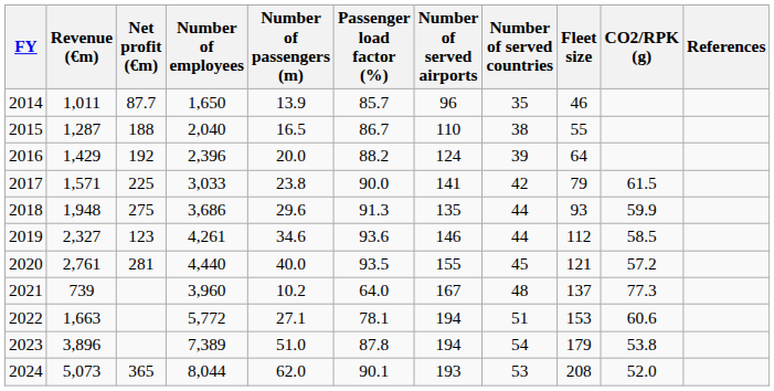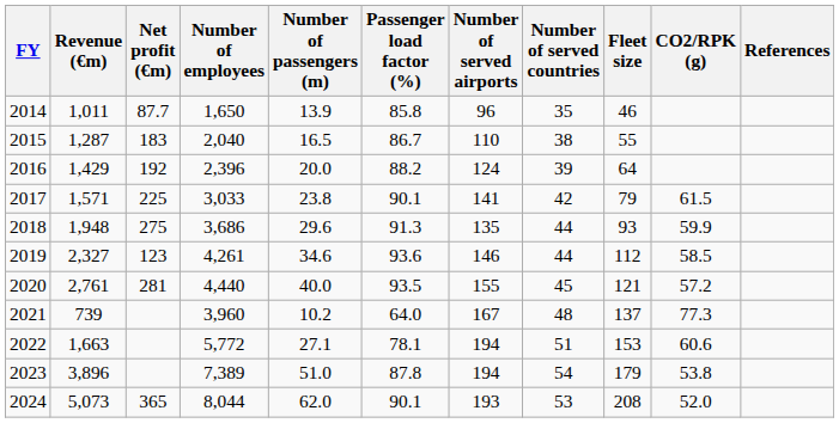 <table class="wikitable" style="text-align:center;">
 <tr>
 <th><a href='#'>FY</a></th>
 <th>Revenue<br>(€m)</th>
 <th>Net profit<br>(€m)</th>
 <th>Number of<br>employees</th>
 <th>Number of<br>passengers<br>(m)</th>
 <th>Passenger<br>load factor<br>(%)</th>
 <th>Number<br>of served<br>airports</th>
 <th>Number<br>of served<br>countries</th>
 <th>Fleet size</th>
 <th>CO2/RPK<br>(g)</th>
 <th>References</th>
 </tr>
 <tr>
 <td style="text-align:left;">2014</td>
 <td>1,011</td>
 <td>87.7</td>
 <td>1,650</td>
 <td>13.9</td>
-<td>85.7</td>
+<td>85.8</td>
 <td>96</td>
 <td>35</td>
 <td>46</td>
 <td></td>
 <td></td>
 </tr>
 <tr>
 <td style="text-align:left;">2015</td>
 <td>1,287</td>
-<td>188</td>
+<td>183</td>
 <td>2,040</td>
 <td>16.5</td>
 <td>86.7</td>
 <td>110</td>
 <td>38</td>
 <td>55</td>
 <td></td>
 <td></td>
 </tr>
 <tr>
 <td style="text-align:left;">2016</td>
 <td>1,429</td>
 <td>192</td>
 <td>2,396</td>
 <td>20.0</td>
 <td>88.2</td>
 <td>124</td>
 <td>39</td>
 <td>64</td>
 <td></td>
 <td></td>
 </tr>
 <tr>
 <td style="text-align:left;">2017</td>
 <td>1,571</td>
 <td>225</td>
 <td>3,033</td>
 <td>23.8</td>
-<td>90.0</td>
+<td>90.1</td>
 <td>141</td>
 <td>42</td>
 <td>79</td>
 <td>61.5</td>
 <td></td>
 </tr>
 <tr>
 <td style="text-align:left;">2018</td>
 <td>1,948</td>
 <td>275</td>
 <td>3,686</td>
 <td>29.6</td>
 <td>91.3</td>
 <td>135</td>
 <td>44</td>
 <td>93</td>
 <td>59.9</td>
 <td></td>
 </tr>
 <tr>
 <td style="text-align:left;">2019</td>
 <td>2,327</td>
 <td>123</td>
 <td>4,261</td>
 <td>34.6</td>
 <td>93.6</td>
 <td>146</td>
 <td>44</td>
 <td>112</td>
 <td>58.5</td>
 <td></td>
 </tr>
 <tr>
 <td style="text-align:left;">2020</td>
 <td>2,761</td>
 <td>281</td>
 <td>4,440</td>
 <td>40.0</td>
 <td>93.5</td>
 <td>155</td>
 <td>45</td>
 <td>121</td>
 <td>57.2</td>
 <td></td>
 </tr>
 <tr>
 <td style="text-align:left;">2021</td>
 <td>739</td>
 <td></td>
 <td>3,960</td>
 <td>10.2</td>
 <td>64.0</td>
 <td>167</td>
 <td>48</td>
 <td>137</td>
 <td>77.3</td>
 <td></td>
 </tr>
 <tr>
 <td style="text-align:left;">2022</td>
 <td>1,663</td>
 <td></td>
 <td>5,772</td>
 <td>27.1</td>
 <td>78.1</td>
 <td>194</td>
 <td>51</td>
 <td>153</td>
 <td>60.6</td>
 <td></td>
 </tr>
 <tr>
 <td style="text-align:left;">2023</td>
 <td>3,896</td>
 <td></td>
 <td>7,389</td>
 <td>51.0</td>
 <td>87.8</td>
 <td>194</td>
 <td>54</td>
 <td>179</td>
 <td>53.8</td>
 <td></td>
 </tr>
 <tr>
 <td>2024</td>
 <td>5,073</td>
 <td>365</td>
 <td>8,044</td>
 <td>62.0</td>
 <td>90.1</td>
 <td>193</td>
 <td>53</td>
 <td>208</td>
 <td>52.0</td>
 <td></td>
 </tr>
 </table>
